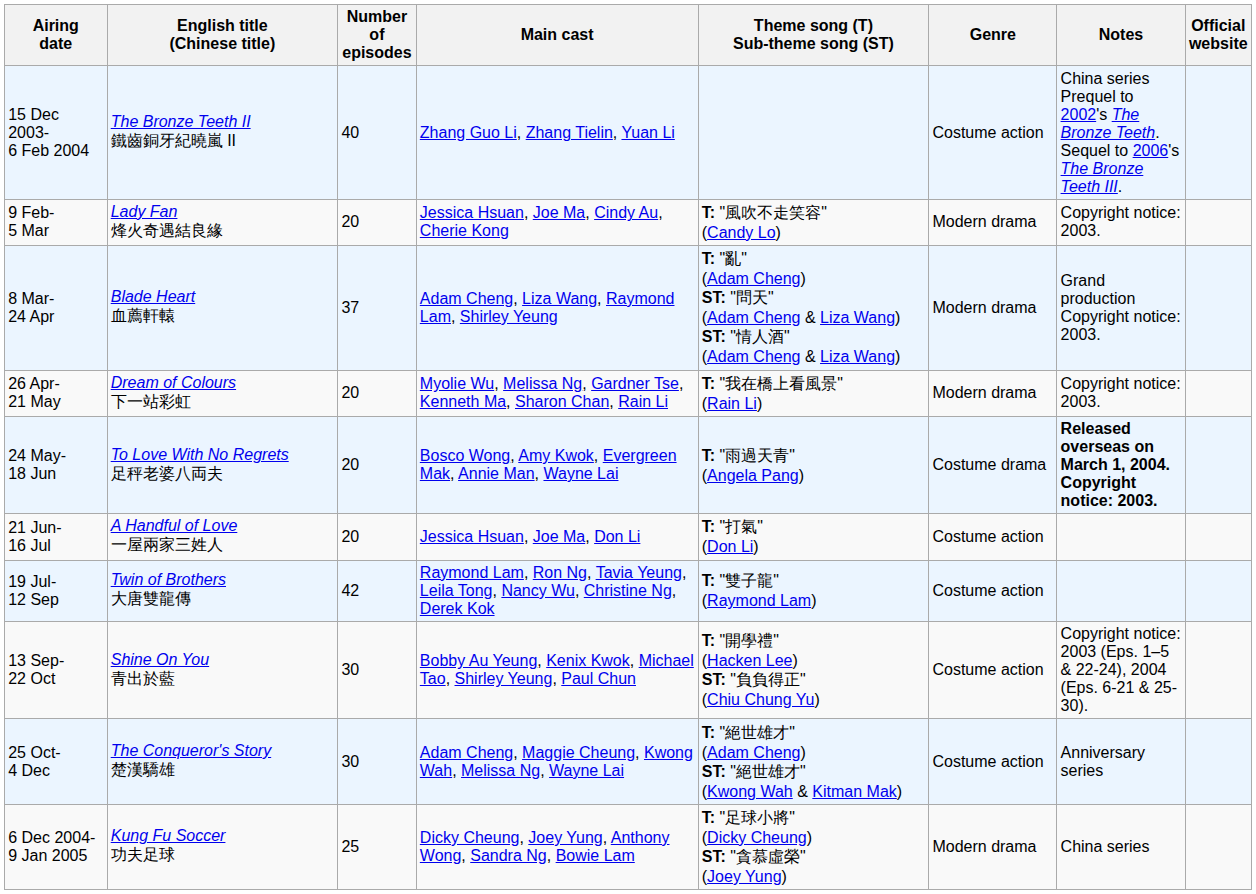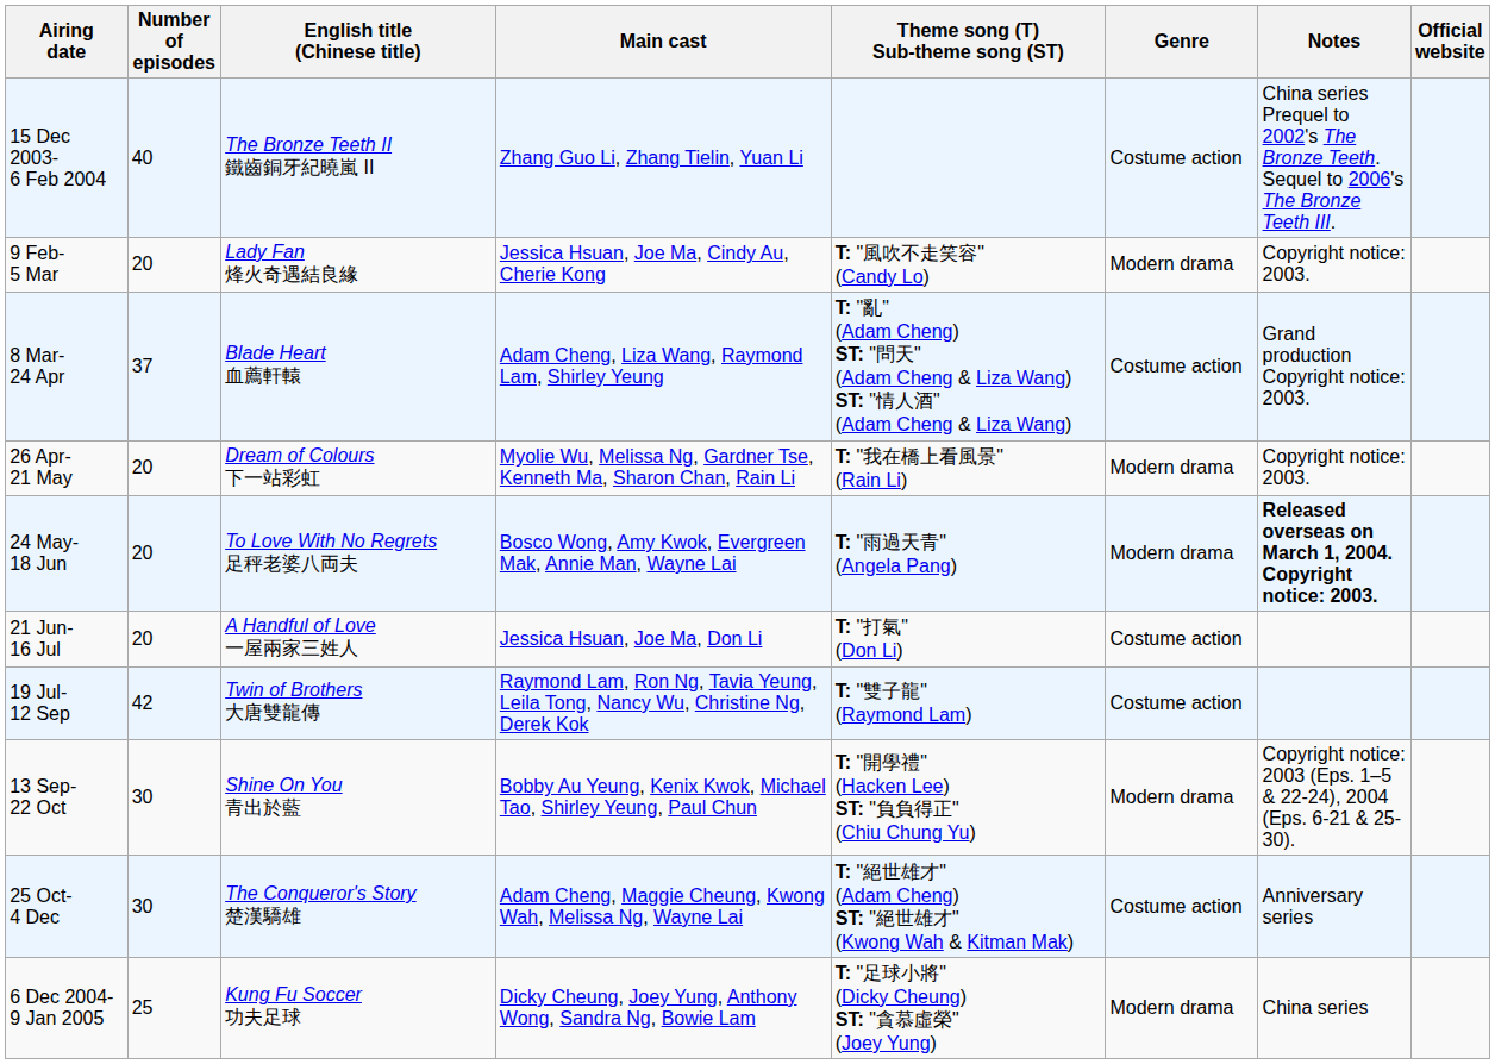 <table class="wikitable">
 <tr>
 <th align=center width=8% bgcolor="silver">Airing<br>date</th>
+<th align=center width=5% bgcolor="silver">Number of episodes</th>
 <th align=center width=18% bgcolor="silver">English title <br> (Chinese title)</th>
-<th align=center width=5% bgcolor="silver">Number of episodes</th>
 <th align=center width=22% bgcolor="silver">Main cast</th>
 <th align=center width=18% bgcolor="silver">Theme song (T) <br>Sub-theme song (ST)</th>
 <th align=center width=10% bgcolor="silver">Genre</th>
 <th align=center width=10% bgcolor="silver">Notes</th>
 <th align=center width=1% bgcolor="silver">Official website</th>
 </tr>
 <tr ---- bgcolor="#ebf5ff">
 <td>15 Dec 2003-<br>6 Feb 2004</td>
+<td>40</td>
 <td><em><a href='#'>The Bronze Teeth II</a></em> <br> 鐵齒銅牙紀曉嵐 II</td>
-<td>40</td>
 <td><a href='#'>Zhang Guo Li</a>, <a href='#'>Zhang Tielin</a>, <a href='#'>Yuan Li</a></td>
 <td></td>
 <td>Costume action</td>
 <td>China series <br> Prequel to <a href='#'>2002</a>'s <em><a href='#'>The Bronze Teeth</a></em>. <br> Sequel to <a href='#'>2006</a>'s <em><a href='#'>The Bronze Teeth III</a></em>.</td>
 <td></td>
 </tr>
 <tr>
 <td>9 Feb-<br>5 Mar</td>
+<td>20</td>
 <td><em><a href='#'>Lady Fan</a></em> <br> 烽火奇遇結良緣</td>
-<td>20</td>
 <td><a href='#'>Jessica Hsuan</a>, <a href='#'>Joe Ma</a>, <a href='#'>Cindy Au</a>, <a href='#'>Cherie Kong</a></td>
 <td><strong>T:</strong> "風吹不走笑容" <br>(<a href='#'>Candy Lo</a>)</td>
 <td>Modern drama</td>
 <td>Copyright notice: 2003.</td>
 <td></td>
 </tr>
 <tr ---- bgcolor="#ebf5ff">
 <td>8 Mar-<br>24 Apr</td>
+<td>37</td>
 <td><em><a href='#'>Blade Heart</a></em> <br> 血薦軒轅</td>
-<td>37</td>
 <td><a href='#'>Adam Cheng</a>, <a href='#'>Liza Wang</a>, <a href='#'>Raymond Lam</a>, <a href='#'>Shirley Yeung</a></td>
 <td><strong>T:</strong> "亂" <br>(<a href='#'>Adam Cheng</a>) <br> <strong>ST:</strong> "問天" <br>(<a href='#'>Adam Cheng</a> & <a href='#'>Liza Wang</a>) <br> <strong>ST:</strong> "情人酒" <br>(<a href='#'>Adam Cheng</a> & <a href='#'>Liza Wang</a>)</td>
-<td>Modern drama</td>
+<td>Costume action</td>
 <td>Grand production Copyright notice: 2003.</td>
 <td></td>
 </tr>
 <tr>
 <td>26 Apr-<br>21 May</td>
+<td>20</td>
 <td><em><a href='#'>Dream of Colours</a></em> <br> 下一站彩虹</td>
-<td>20</td>
 <td><a href='#'>Myolie Wu</a>, <a href='#'>Melissa Ng</a>, <a href='#'>Gardner Tse</a>, <a href='#'>Kenneth Ma</a>, <a href='#'>Sharon Chan</a>, <a href='#'>Rain Li</a></td>
 <td><strong>T:</strong> "我在橋上看風景" <br>(<a href='#'>Rain Li</a>)</td>
 <td>Modern drama</td>
 <td>Copyright notice: 2003.</td>
 <td></td>
 </tr>
 <tr ---- bgcolor="#ebf5ff">
 <td>24 May-<br>18 Jun</td>
+<td>20</td>
 <td><em><a href='#'>To Love With No Regrets</a></em> <br> 足秤老婆八両夫</td>
-<td>20</td>
 <td><a href='#'>Bosco Wong</a>, <a href='#'>Amy Kwok</a>, <a href='#'>Evergreen Mak</a>, <a href='#'>Annie Man</a>, <a href='#'>Wayne Lai</a></td>
 <td><strong>T:</strong> "雨過天青" <br>(<a href='#'>Angela Pang</a>)</td>
-<td>Costume drama</td>
+<td>Modern drama</td>
 <td><strong>Released overseas on March 1, 2004. Copyright notice: 2003.</strong></td>
 <td></td>
 </tr>
 <tr>
 <td>21 Jun-<br>16 Jul</td>
+<td>20</td>
 <td><em><a href='#'>A Handful of Love</a></em> <br> 一屋兩家三姓人</td>
-<td>20</td>
 <td><a href='#'>Jessica Hsuan</a>, <a href='#'>Joe Ma</a>, <a href='#'>Don Li</a></td>
 <td><strong>T:</strong> "打氣" <br>(<a href='#'>Don Li</a>)</td>
 <td>Costume action</td>
 <td></td>
 <td></td>
 </tr>
 <tr ---- bgcolor="#ebf5ff">
 <td>19 Jul-<br>12 Sep</td>
+<td>42</td>
 <td><em><a href='#'>Twin of Brothers</a></em> <br> 大唐雙龍傳</td>
-<td>42</td>
 <td><a href='#'>Raymond Lam</a>, <a href='#'>Ron Ng</a>, <a href='#'>Tavia Yeung</a>, <a href='#'>Leila Tong</a>, <a href='#'>Nancy Wu</a>, <a href='#'>Christine Ng</a>, <a href='#'>Derek Kok</a></td>
 <td><strong>T:</strong> "雙子龍" <br> (<a href='#'>Raymond Lam</a>)</td>
 <td>Costume action</td>
 <td></td>
 <td></td>
 </tr>
 <tr>
 <td>13 Sep-<br>22 Oct</td>
+<td>30</td>
 <td><em><a href='#'>Shine On You</a></em> <br> 青出於藍</td>
-<td>30</td>
 <td><a href='#'>Bobby Au Yeung</a>, <a href='#'>Kenix Kwok</a>, <a href='#'>Michael Tao</a>, <a href='#'>Shirley Yeung</a>, <a href='#'>Paul Chun</a></td>
 <td><strong>T:</strong> "開學禮" <br>(<a href='#'>Hacken Lee</a>) <br> <strong>ST:</strong> "負負得正" <br>(<a href='#'>Chiu Chung Yu</a>)</td>
-<td>Costume action</td>
+<td>Modern drama</td>
 <td>Copyright notice: 2003 (Eps. 1–5 & 22-24), 2004 (Eps. 6-21 & 25-30).</td>
 <td></td>
 </tr>
 <tr ---- bgcolor="#ebf5ff">
 <td>25 Oct-<br>4 Dec</td>
+<td>30</td>
 <td><em><a href='#'>The Conqueror's Story</a></em> <br> 楚漢驕雄</td>
-<td>30</td>
 <td><a href='#'>Adam Cheng</a>, <a href='#'>Maggie Cheung</a>, <a href='#'>Kwong Wah</a>, <a href='#'>Melissa Ng</a>, <a href='#'>Wayne Lai</a></td>
 <td><strong>T:</strong> "絕世雄才" <br> (<a href='#'>Adam Cheng</a>) <br> <strong>ST:</strong> "絕世雄才" <br> (<a href='#'>Kwong Wah</a> & <a href='#'>Kitman Mak</a>)</td>
 <td>Costume action</td>
 <td>Anniversary series</td>
 <td></td>
 </tr>
 <tr>
 <td>6 Dec 2004-<br>9 Jan 2005</td>
+<td>25</td>
 <td><em><a href='#'>Kung Fu Soccer</a></em> <br> 功夫足球</td>
-<td>25</td>
 <td><a href='#'>Dicky Cheung</a>, <a href='#'>Joey Yung</a>, <a href='#'>Anthony Wong</a>, <a href='#'>Sandra Ng</a>, <a href='#'>Bowie Lam</a></td>
 <td><strong>T:</strong> "足球小將" <br> (<a href='#'>Dicky Cheung</a>) <br> <strong>ST:</strong> "貪慕虛榮" <br> (<a href='#'>Joey Yung</a>)</td>
 <td>Modern drama</td>
 <td>China series</td>
 <td></td>
 </tr>
 </table>
